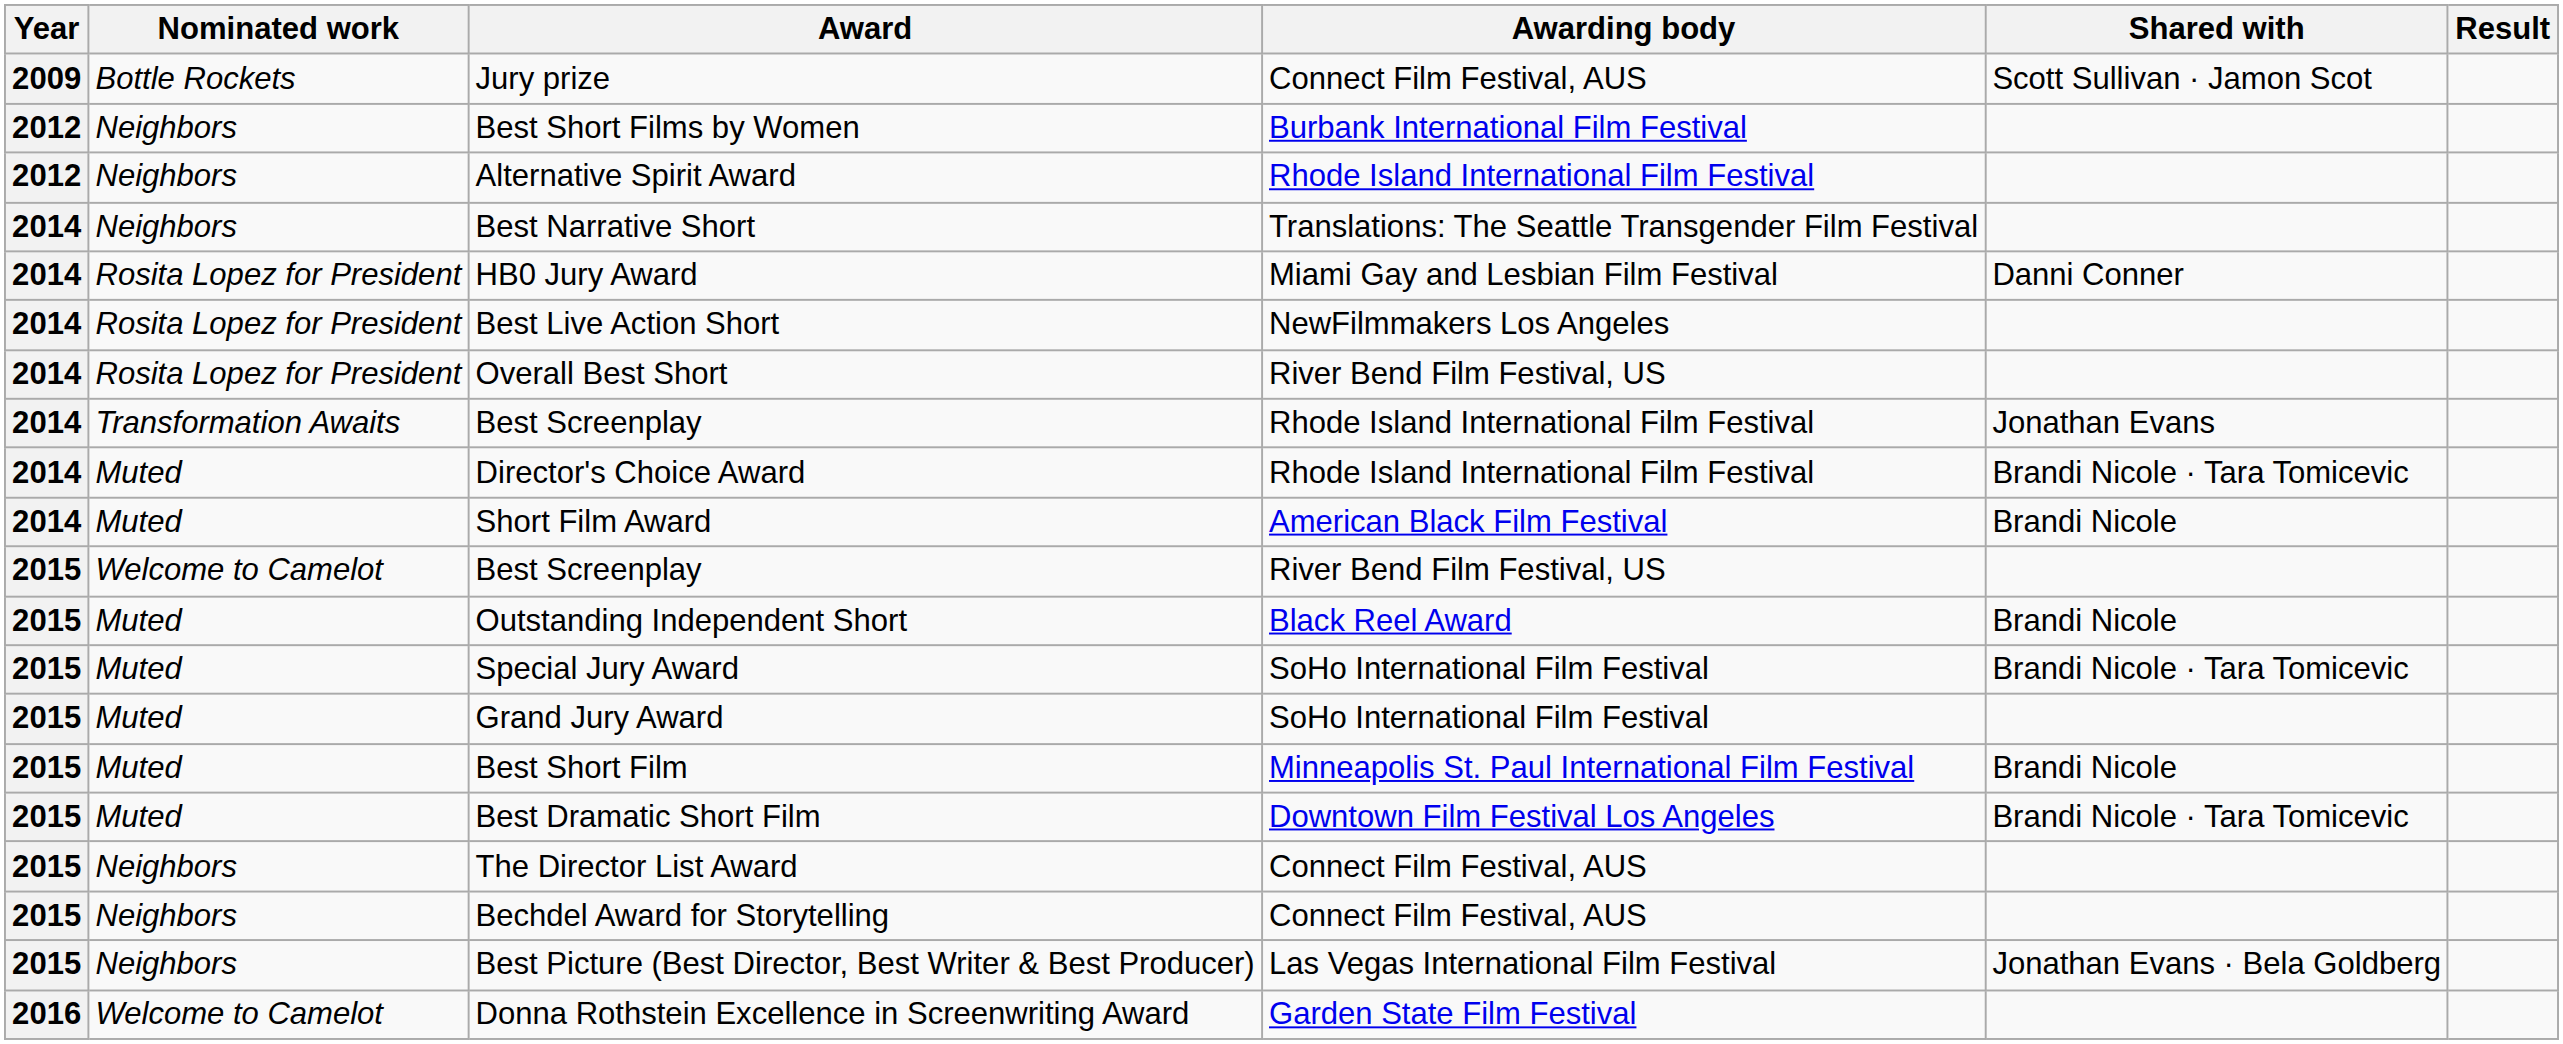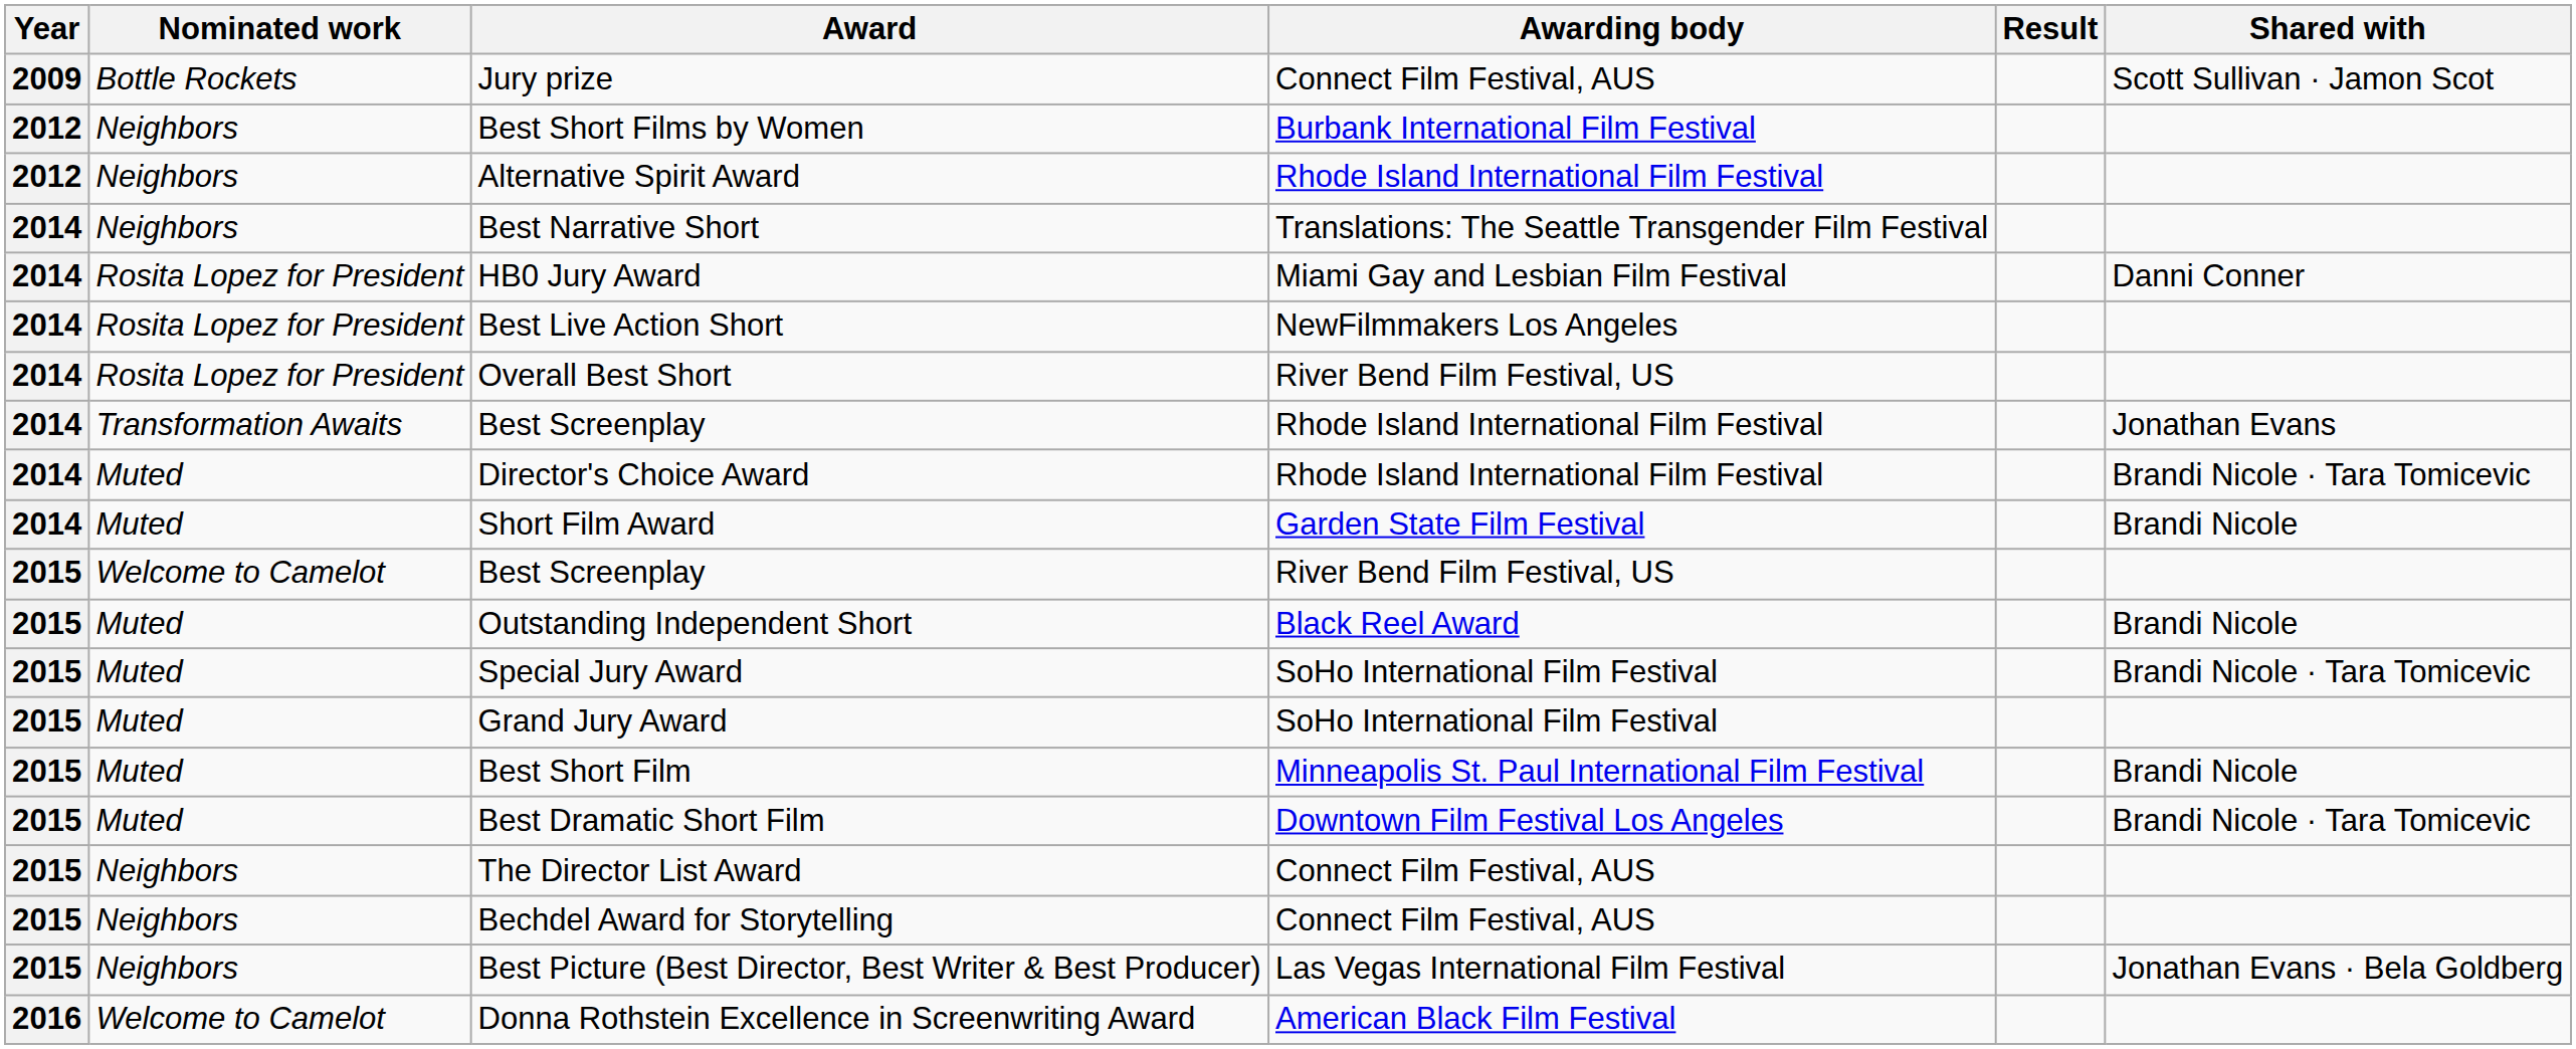 <table class="wikitable sortable mw-collapsible">
 <tr>
 <th>Year</th>
 <th>Nominated work</th>
 <th>Award</th>
 <th>Awarding body</th>
+<th>Result</th>
 <th>Shared with</th>
-<th>Result</th>
 </tr>
 <tr>
 <th>2009</th>
 <td><em>Bottle Rockets</em></td>
 <td>Jury prize</td>
 <td>Connect Film Festival, AUS</td>
+<td></td>
 <td>Scott Sullivan ·  Jamon Scot</td>
-<td></td>
 </tr>
 <tr>
 <th>2012</th>
 <td><em>Neighbors</em></td>
 <td>Best Short Films by Women</td>
 <td><a href='#'>Burbank International Film Festival</a></td>
 <td></td>
 <td></td>
 </tr>
 <tr>
 <th>2012</th>
 <td><em>Neighbors</em></td>
 <td>Alternative Spirit Award</td>
 <td><a href='#'>Rhode Island International Film Festival</a></td>
 <td></td>
 <td></td>
 </tr>
 <tr>
 <th>2014</th>
 <td><em>Neighbors</em></td>
 <td>Best Narrative Short</td>
 <td>Translations: The Seattle Transgender Film Festival</td>
 <td></td>
 <td></td>
 </tr>
 <tr>
 <th>2014</th>
 <td><em>Rosita Lopez for President</em></td>
 <td>HB0 Jury Award</td>
 <td>Miami Gay and Lesbian Film Festival</td>
+<td></td>
 <td>Danni Conner</td>
-<td></td>
 </tr>
 <tr>
 <th>2014</th>
 <td><em>Rosita Lopez for President</em></td>
 <td>Best Live Action Short</td>
 <td>NewFilmmakers Los Angeles</td>
 <td></td>
 <td></td>
 </tr>
 <tr>
 <th>2014</th>
 <td><em>Rosita Lopez for President</em></td>
 <td>Overall Best Short</td>
 <td>River Bend Film Festival, US</td>
 <td></td>
 <td></td>
 </tr>
 <tr>
 <th>2014</th>
 <td><em>Transformation Awaits</em></td>
 <td>Best Screenplay</td>
 <td>Rhode Island International Film Festival</td>
+<td></td>
 <td>Jonathan Evans</td>
-<td></td>
 </tr>
 <tr>
 <th>2014</th>
 <td><em>Muted</em></td>
 <td>Director's Choice Award</td>
 <td>Rhode Island International Film Festival</td>
+<td></td>
 <td>Brandi Nicole ·  Tara Tomicevic</td>
-<td></td>
 </tr>
 <tr>
 <th>2014</th>
 <td><em>Muted</em></td>
 <td>Short Film Award</td>
-<td><a href='#'>American Black Film Festival</a></td>
+<td><a href='#'>Garden State Film Festival</a></td>
+<td></td>
 <td>Brandi Nicole</td>
-<td></td>
 </tr>
 <tr>
 <th>2015</th>
 <td><em>Welcome to Camelot</em></td>
 <td>Best Screenplay</td>
 <td>River Bend Film Festival, US</td>
 <td></td>
 <td></td>
 </tr>
 <tr>
 <th>2015</th>
 <td><em>Muted</em></td>
 <td>Outstanding Independent Short</td>
 <td><a href='#'>Black Reel Award</a></td>
+<td></td>
 <td>Brandi Nicole</td>
-<td></td>
 </tr>
 <tr>
 <th>2015</th>
 <td><em>Muted</em></td>
 <td>Special Jury Award</td>
 <td>SoHo International Film Festival</td>
+<td></td>
 <td>Brandi Nicole · Tara Tomicevic</td>
-<td></td>
 </tr>
 <tr>
 <th>2015</th>
 <td><em>Muted</em></td>
 <td>Grand Jury Award</td>
 <td>SoHo International Film Festival</td>
 <td></td>
 <td></td>
 </tr>
 <tr>
 <th>2015</th>
 <td><em>Muted</em></td>
 <td>Best Short Film</td>
 <td><a href='#'>Minneapolis St. Paul International Film Festival</a></td>
+<td></td>
 <td>Brandi Nicole</td>
-<td></td>
 </tr>
 <tr>
 <th>2015</th>
 <td><em>Muted</em></td>
 <td>Best Dramatic Short Film</td>
 <td><a href='#'>Downtown Film Festival Los Angeles</a></td>
+<td></td>
 <td>Brandi Nicole ·  Tara Tomicevic</td>
-<td></td>
 </tr>
 <tr>
 <th>2015</th>
 <td><em>Neighbors</em></td>
 <td>The Director List Award</td>
 <td>Connect Film Festival, AUS</td>
 <td></td>
 <td></td>
 </tr>
 <tr>
 <th>2015</th>
 <td><em>Neighbors</em></td>
 <td>Bechdel Award for Storytelling</td>
 <td>Connect Film Festival, AUS</td>
 <td></td>
 <td></td>
 </tr>
 <tr>
 <th>2015</th>
 <td><em>Neighbors</em></td>
 <td>Best Picture (Best Director, Best Writer & Best Producer)</td>
 <td>Las Vegas International Film Festival</td>
+<td></td>
 <td>Jonathan Evans · Bela Goldberg</td>
-<td></td>
 </tr>
 <tr>
 <th>2016</th>
 <td><em>Welcome to Camelot</em></td>
 <td>Donna Rothstein Excellence in Screenwriting Award</td>
-<td><a href='#'>Garden State Film Festival</a></td>
+<td><a href='#'>American Black Film Festival</a></td>
 <td></td>
 <td></td>
 </tr>
 </table>
